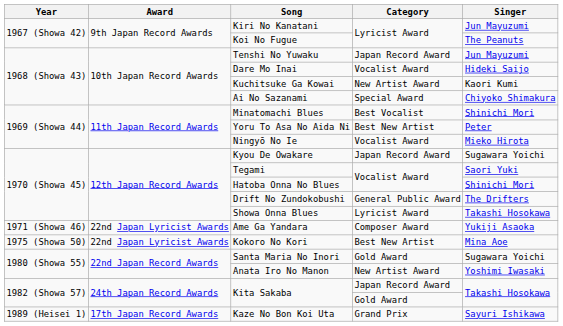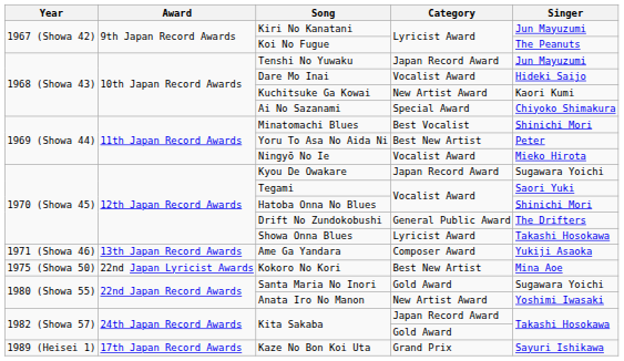 <table class="wikitable">
 <tr>
 <th>Year</th>
 <th>Award</th>
 <th>Song</th>
 <th>Category</th>
 <th>Singer</th>
 </tr>
 <tr>
 <td rowspan=2>1967 (Showa 42)</td>
 <td rowspan=2>9th Japan Record Awards</td>
 <td>Kiri No Kanatani</td>
 <td rowspan=2>Lyricist Award</td>
 <td><a href='#'>Jun Mayuzumi</a></td>
 </tr>
 <tr>
 <td>Koi No Fugue</td>
 <td><a href='#'>The Peanuts</a></td>
 </tr>
 <tr>
 <td rowspan=4>1968 (Showa 43)</td>
 <td rowspan=4>10th Japan Record Awards</td>
 <td>Tenshi No Yuwaku</td>
 <td>Japan Record Award</td>
 <td><a href='#'>Jun Mayuzumi</a></td>
 </tr>
 <tr>
 <td>Dare Mo Inai</td>
 <td>Vocalist Award</td>
 <td><a href='#'>Hideki Saijo</a></td>
 </tr>
 <tr>
 <td>Kuchitsuke Ga Kowai</td>
 <td>New Artist Award</td>
 <td>Kaori Kumi</td>
 </tr>
 <tr>
 <td>Ai No Sazanami</td>
 <td>Special Award</td>
 <td><a href='#'>Chiyoko Shimakura</a></td>
 </tr>
 <tr>
 <td rowspan=3>1969 (Showa 44)</td>
 <td rowspan=3><a href='#'>11th Japan Record Awards</a></td>
 <td>Minatomachi Blues</td>
 <td>Best Vocalist</td>
 <td><a href='#'>Shinichi Mori</a></td>
 </tr>
 <tr>
 <td>Yoru To Asa No Aida Ni</td>
 <td>Best New Artist</td>
 <td><a href='#'>Peter</a></td>
 </tr>
 <tr>
 <td>Ningyō No Ie</td>
 <td>Vocalist Award</td>
 <td><a href='#'>Mieko Hirota</a></td>
 </tr>
 <tr>
 <td rowspan=5>1970 (Showa 45)</td>
 <td rowspan=5><a href='#'>12th Japan Record Awards</a></td>
 <td>Kyou De Owakare</td>
 <td>Japan Record Award</td>
 <td>Sugawara Yoichi</td>
 </tr>
 <tr>
 <td>Tegami</td>
 <td rowspan=2>Vocalist Award</td>
 <td><a href='#'>Saori Yuki</a></td>
 </tr>
 <tr>
 <td>Hatoba Onna No Blues</td>
 <td><a href='#'>Shinichi Mori</a></td>
 </tr>
 <tr>
 <td>Drift No Zundokobushi</td>
 <td>General Public Award</td>
 <td><a href='#'>The Drifters</a></td>
 </tr>
 <tr>
 <td>Showa Onna Blues</td>
 <td>Lyricist Award</td>
 <td><a href='#'>Takashi Hosokawa</a></td>
 </tr>
 <tr>
 <td>1971 (Showa 46)</td>
-<td>22nd <a href='#'>Japan Lyricist Awards</a></td>
+<td><a href='#'>13th Japan Record Awards</a></td>
 <td>Ame Ga Yandara</td>
 <td>Composer Award</td>
 <td><a href='#'>Yukiji Asaoka</a></td>
 </tr>
 <tr>
 <td>1975 (Showa 50)</td>
 <td>22nd <a href='#'>Japan Lyricist Awards</a></td>
 <td>Kokoro No Kori</td>
 <td>Best New Artist</td>
 <td><a href='#'>Mina Aoe</a></td>
 </tr>
 <tr>
 <td rowspan=2>1980 (Showa 55)</td>
 <td rowspan=2><a href='#'>22nd Japan Record Awards</a></td>
 <td>Santa Maria No Inori</td>
 <td>Gold Award</td>
 <td>Sugawara Yoichi</td>
 </tr>
 <tr>
 <td>Anata Iro No Manon</td>
 <td>New Artist Award</td>
 <td><a href='#'>Yoshimi Iwasaki</a></td>
 </tr>
 <tr>
 <td rowspan=2>1982 (Showa 57)</td>
 <td rowspan=2><a href='#'>24th Japan Record Awards</a></td>
 <td rowspan=2>Kita Sakaba</td>
 <td>Japan Record Award</td>
 <td rowspan=2><a href='#'>Takashi Hosokawa</a></td>
 </tr>
 <tr>
 <td>Gold Award</td>
 </tr>
 <tr>
 <td>1989 (Heisei 1)</td>
 <td><a href='#'>17th Japan Record Awards</a></td>
 <td>Kaze No Bon Koi Uta</td>
 <td>Grand Prix</td>
 <td><a href='#'>Sayuri Ishikawa</a></td>
 </tr>
 </table>
